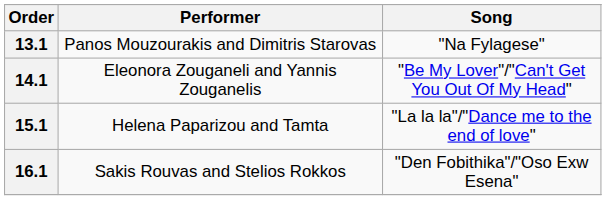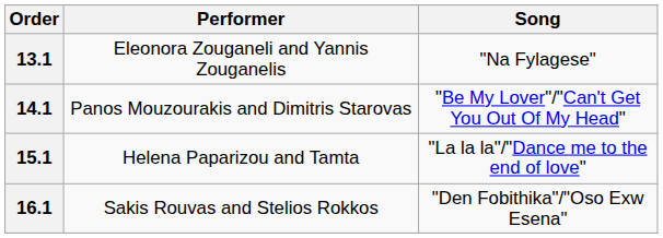 <table class="wikitable" style="text-align:center; width:45%;">
 <tr>
 </tr>
 <tr>
 <th style="width:01%;">Order</th>
 <th style="width:60%;">Performer</th>
 <th style="width:39%;">Song</th>
 </tr>
 <tr>
 <th scope="row">13.1</th>
-<td>Panos Mouzourakis and Dimitris Starovas</td>
+<td>Eleonora Zouganeli and Yannis Zouganelis</td>
 <td>"Na Fylagese"</td>
 </tr>
 <tr>
 <th scope="row">14.1</th>
-<td>Eleonora Zouganeli and Yannis Zouganelis</td>
+<td>Panos Mouzourakis and Dimitris Starovas</td>
 <td>"<a href='#'>Be My Lover</a>"/"<a href='#'>Can't Get You Out Of My Head</a>"</td>
 </tr>
 <tr>
 <th scope="row">15.1</th>
 <td>Helena Paparizou and Tamta</td>
 <td>"La la la"/"<a href='#'>Dance me to the end of love</a>"</td>
 </tr>
 <tr>
 <th scope="row">16.1</th>
 <td>Sakis Rouvas and Stelios Rokkos</td>
 <td>"Den Fobithika"/"Oso Exw Esena"</td>
 </tr>
 <tr>
 </tr>
 </table>
